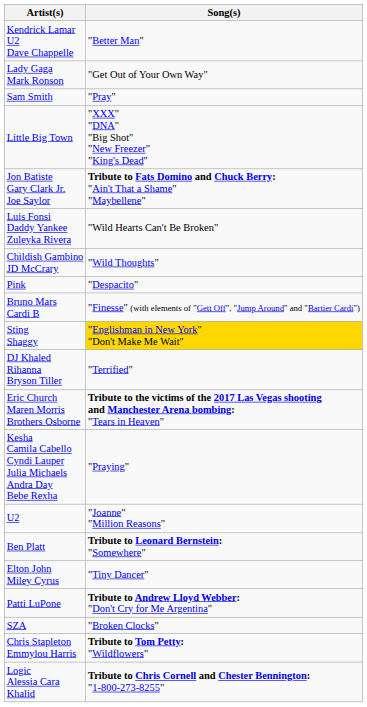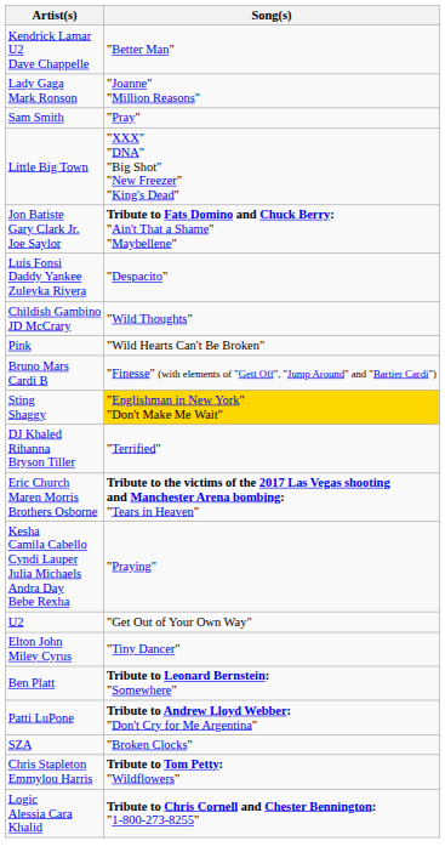 <table class="wikitable plainrowheaders">
 <tr>
 <th scope="col">Artist(s)</th>
 <th scope="col">Song(s)</th>
 </tr>
 <tr>
 <td scope="row"><a href='#'>Kendrick Lamar</a><br><a href='#'>U2</a><br><a href='#'>Dave Chappelle</a></td>
 <td>"<a href='#'>Better Man</a>"</td>
 </tr>
 <tr>
 <td scope="row"><a href='#'>Lady Gaga</a><br><a href='#'>Mark Ronson</a></td>
-<td>"Get Out of Your Own Way"</td>
+<td>"<a href='#'>Joanne</a>"<br>"<a href='#'>Million Reasons</a>"</td>
 </tr>
 <tr>
 <td scope="row"><a href='#'>Sam Smith</a></td>
 <td>"<a href='#'>Pray</a>"</td>
 </tr>
 <tr>
 <td scope="row"><a href='#'>Little Big Town</a></td>
 <td>"<a href='#'>XXX</a>"<br>"<a href='#'>DNA</a>"<br>"Big Shot"<br>"<a href='#'>New Freezer</a>"<br>"<a href='#'>King's Dead</a>"</td>
 </tr>
 <tr>
 <td scope="row"><a href='#'>Jon Batiste</a><br><a href='#'>Gary Clark Jr.</a><br><a href='#'>Joe Saylor</a></td>
 <td><strong>Tribute to <a href='#'>Fats Domino</a> and <a href='#'>Chuck Berry</a>:</strong><br>"<a href='#'>Ain't That a Shame</a>"<br>"<a href='#'>Maybellene</a>"</td>
 </tr>
 <tr>
 <td scope="row"><a href='#'>Luis Fonsi</a><br><a href='#'>Daddy Yankee</a><br><a href='#'>Zuleyka Rivera</a></td>
-<td>"Wild Hearts Can't Be Broken"</td>
+<td>"<a href='#'>Despacito</a>"</td>
 </tr>
 <tr>
 <td scope="row"><a href='#'>Childish Gambino</a><br><a href='#'>JD McCrary</a></td>
 <td>"<a href='#'>Wild Thoughts</a>"</td>
 </tr>
 <tr>
 <td scope="row"><a href='#'>Pink</a></td>
-<td>"<a href='#'>Despacito</a>"</td>
+<td>"Wild Hearts Can't Be Broken"</td>
 </tr>
 <tr>
 <td scope="row"><a href='#'>Bruno Mars</a><br><a href='#'>Cardi B</a></td>
 <td>"<a href='#'>Finesse</a>" <small>(with elements of "<a href='#'>Gett Off</a>", "<a href='#'>Jump Around</a>" and "<a href='#'>Bartier Cardi</a>")</small></td>
 </tr>
 <tr>
 <td scope="row"><a href='#'>Sting</a><br><a href='#'>Shaggy</a></td>
 <td style="background: gold;">"<a href='#'>Englishman in New York</a>"<br>"Don't Make Me Wait"</td>
 </tr>
 <tr>
 <td scope="row"><a href='#'>DJ Khaled</a><br><a href='#'>Rihanna</a><br><a href='#'>Bryson Tiller</a></td>
 <td>"<a href='#'>Terrified</a>"</td>
 </tr>
 <tr>
 <td scope="row"><a href='#'>Eric Church</a><br><a href='#'>Maren Morris</a><br><a href='#'>Brothers Osborne</a></td>
 <td><strong>Tribute to the victims of the <a href='#'>2017 Las Vegas shooting</a><br>and <a href='#'>Manchester Arena bombing</a>:</strong><br>"<a href='#'>Tears in Heaven</a>"</td>
 </tr>
 <tr>
 <td scope="row"><a href='#'>Kesha</a><br><a href='#'>Camila Cabello</a><br><a href='#'>Cyndi Lauper</a><br><a href='#'>Julia Michaels</a><br><a href='#'>Andra Day</a><br><a href='#'>Bebe Rexha</a></td>
 <td>"<a href='#'>Praying</a>"</td>
 </tr>
 <tr>
 <td scope="row"><a href='#'>U2</a></td>
-<td>"<a href='#'>Joanne</a>"<br>"<a href='#'>Million Reasons</a>"</td>
+<td>"Get Out of Your Own Way"</td>
+</tr>
+<tr>
+<td scope="row"><a href='#'>Elton John</a><br><a href='#'>Miley Cyrus</a></td>
+<td>"<a href='#'>Tiny Dancer</a>"</td>
 </tr>
 <tr>
 <td scope="row"><a href='#'>Ben Platt</a></td>
 <td><strong>Tribute to <a href='#'>Leonard Bernstein</a>:</strong><br>"<a href='#'>Somewhere</a>"</td>
-</tr>
-<tr>
-<td scope="row"><a href='#'>Elton John</a><br><a href='#'>Miley Cyrus</a></td>
-<td>"<a href='#'>Tiny Dancer</a>"</td>
 </tr>
 <tr>
 <td scope="row"><a href='#'>Patti LuPone</a></td>
 <td><strong>Tribute to <a href='#'>Andrew Lloyd Webber</a>:</strong><br>"<a href='#'>Don't Cry for Me Argentina</a>"</td>
 </tr>
 <tr>
 <td scope="row"><a href='#'>SZA</a></td>
 <td>"<a href='#'>Broken Clocks</a>"</td>
 </tr>
 <tr>
 <td scope="row"><a href='#'>Chris Stapleton</a><br><a href='#'>Emmylou Harris</a></td>
 <td><strong>Tribute to <a href='#'>Tom Petty</a>:</strong><br>"<a href='#'>Wildflowers</a>"</td>
 </tr>
 <tr>
 <td scope="row"><a href='#'>Logic</a><br><a href='#'>Alessia Cara</a><br><a href='#'>Khalid</a></td>
 <td><strong>Tribute to <a href='#'>Chris Cornell</a> and <a href='#'>Chester Bennington</a>:</strong><br>"<a href='#'>1-800-273-8255</a>"</td>
 </tr>
 </table>
